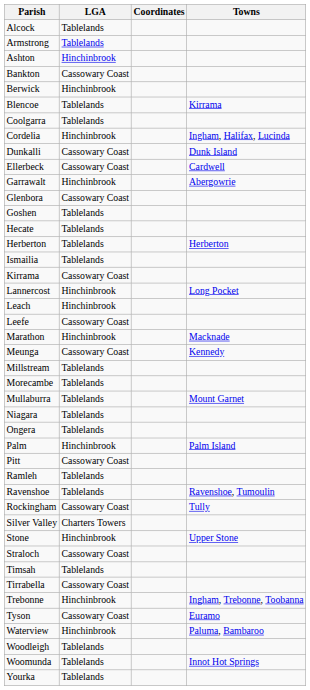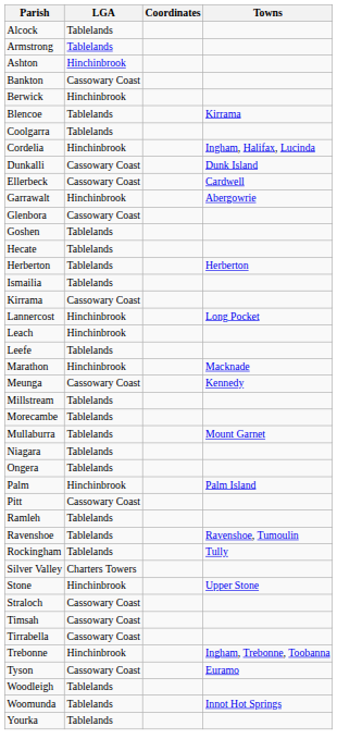 <table class="wikitable sortable">
 <tr>
 <th>Parish</th>
 <th>LGA</th>
 <th>Coordinates</th>
 <th>Towns</th>
 </tr>
 <tr>
 <td>Alcock</td>
 <td>Tablelands</td>
 <td></td>
 <td></td>
 </tr>
 <tr>
 <td>Armstrong</td>
 <td><a href='#'>Tablelands</a></td>
 <td></td>
 <td></td>
 </tr>
 <tr>
 <td>Ashton</td>
 <td><a href='#'>Hinchinbrook</a></td>
 <td></td>
 <td></td>
 </tr>
 <tr>
 <td>Bankton</td>
 <td>Cassowary Coast</td>
 <td></td>
 <td></td>
 </tr>
 <tr>
 <td>Berwick</td>
 <td>Hinchinbrook</td>
 <td></td>
 <td></td>
 </tr>
 <tr>
 <td>Blencoe</td>
 <td>Tablelands</td>
 <td></td>
 <td><a href='#'>Kirrama</a></td>
 </tr>
 <tr>
 <td>Coolgarra</td>
 <td>Tablelands</td>
 <td></td>
 <td></td>
 </tr>
 <tr>
 <td>Cordelia</td>
 <td>Hinchinbrook</td>
 <td></td>
 <td><a href='#'>Ingham</a>, <a href='#'>Halifax</a>, <a href='#'>Lucinda</a></td>
 </tr>
 <tr>
 <td>Dunkalli</td>
 <td>Cassowary Coast</td>
 <td></td>
 <td><a href='#'>Dunk Island</a></td>
 </tr>
 <tr>
 <td>Ellerbeck</td>
 <td>Cassowary Coast</td>
 <td></td>
 <td><a href='#'>Cardwell</a></td>
 </tr>
 <tr>
 <td>Garrawalt</td>
 <td>Hinchinbrook</td>
 <td></td>
 <td><a href='#'>Abergowrie</a></td>
 </tr>
 <tr>
 <td>Glenbora</td>
 <td>Cassowary Coast</td>
 <td></td>
 <td></td>
 </tr>
 <tr>
 <td>Goshen</td>
 <td>Tablelands</td>
 <td></td>
 <td></td>
 </tr>
 <tr>
 <td>Hecate</td>
 <td>Tablelands</td>
 <td></td>
 <td></td>
 </tr>
 <tr>
 <td>Herberton</td>
 <td>Tablelands</td>
 <td></td>
 <td><a href='#'>Herberton</a></td>
 </tr>
 <tr>
 <td>Ismailia</td>
 <td>Tablelands</td>
 <td></td>
 <td></td>
 </tr>
 <tr>
 <td>Kirrama</td>
 <td>Cassowary Coast</td>
 <td></td>
 <td></td>
 </tr>
 <tr>
 <td>Lannercost</td>
 <td>Hinchinbrook</td>
 <td></td>
 <td><a href='#'>Long Pocket</a></td>
 </tr>
 <tr>
 <td>Leach</td>
 <td>Hinchinbrook</td>
 <td></td>
 <td></td>
 </tr>
 <tr>
 <td>Leefe</td>
-<td>Cassowary Coast</td>
+<td>Tablelands</td>
 <td></td>
 <td></td>
 </tr>
 <tr>
 <td>Marathon</td>
 <td>Hinchinbrook</td>
 <td></td>
 <td><a href='#'>Macknade</a></td>
 </tr>
 <tr>
 <td>Meunga</td>
 <td>Cassowary Coast</td>
 <td></td>
 <td><a href='#'>Kennedy</a></td>
 </tr>
 <tr>
 <td>Millstream</td>
 <td>Tablelands</td>
 <td></td>
 <td></td>
 </tr>
 <tr>
 <td>Morecambe</td>
 <td>Tablelands</td>
 <td></td>
 <td></td>
 </tr>
 <tr>
 <td>Mullaburra</td>
 <td>Tablelands</td>
 <td></td>
 <td><a href='#'>Mount Garnet</a></td>
 </tr>
 <tr>
 <td>Niagara</td>
 <td>Tablelands</td>
 <td></td>
 <td></td>
 </tr>
 <tr>
 <td>Ongera</td>
 <td>Tablelands</td>
 <td></td>
 <td></td>
 </tr>
 <tr>
 <td>Palm</td>
 <td>Hinchinbrook</td>
 <td></td>
 <td><a href='#'>Palm Island</a></td>
 </tr>
 <tr>
 <td>Pitt</td>
 <td>Cassowary Coast</td>
 <td></td>
 <td></td>
 </tr>
 <tr>
 <td>Ramleh</td>
 <td>Tablelands</td>
 <td></td>
 <td></td>
 </tr>
 <tr>
 <td>Ravenshoe</td>
 <td>Tablelands</td>
 <td></td>
 <td><a href='#'>Ravenshoe</a>, <a href='#'>Tumoulin</a></td>
 </tr>
 <tr>
 <td>Rockingham</td>
-<td>Cassowary Coast</td>
+<td>Tablelands</td>
 <td></td>
 <td><a href='#'>Tully</a></td>
 </tr>
 <tr>
 <td>Silver Valley</td>
 <td>Charters Towers</td>
 <td></td>
 <td></td>
 </tr>
 <tr>
 <td>Stone</td>
 <td>Hinchinbrook</td>
 <td></td>
 <td><a href='#'>Upper Stone</a></td>
 </tr>
 <tr>
 <td>Straloch</td>
 <td>Cassowary Coast</td>
 <td></td>
 <td></td>
 </tr>
 <tr>
 <td>Timsah</td>
-<td>Tablelands</td>
+<td>Cassowary Coast</td>
 <td></td>
 <td></td>
 </tr>
 <tr>
 <td>Tirrabella</td>
 <td>Cassowary Coast</td>
 <td></td>
 <td></td>
 </tr>
 <tr>
 <td>Trebonne</td>
 <td>Hinchinbrook</td>
 <td></td>
 <td><a href='#'>Ingham</a>, <a href='#'>Trebonne</a>, <a href='#'>Toobanna</a></td>
 </tr>
 <tr>
 <td>Tyson</td>
 <td>Cassowary Coast</td>
 <td></td>
 <td><a href='#'>Euramo</a></td>
 </tr>
 <tr>
-<td>Waterview</td>
-<td>Hinchinbrook</td>
-<td></td>
-<td><a href='#'>Paluma</a>, <a href='#'>Bambaroo</a></td>
-</tr>
-<tr>
 <td>Woodleigh</td>
 <td>Tablelands</td>
 <td></td>
 <td></td>
 </tr>
 <tr>
 <td>Woomunda</td>
 <td>Tablelands</td>
 <td></td>
 <td><a href='#'>Innot Hot Springs</a></td>
 </tr>
 <tr>
 <td>Yourka</td>
 <td>Tablelands</td>
 <td></td>
 <td></td>
 </tr>
 </table>
